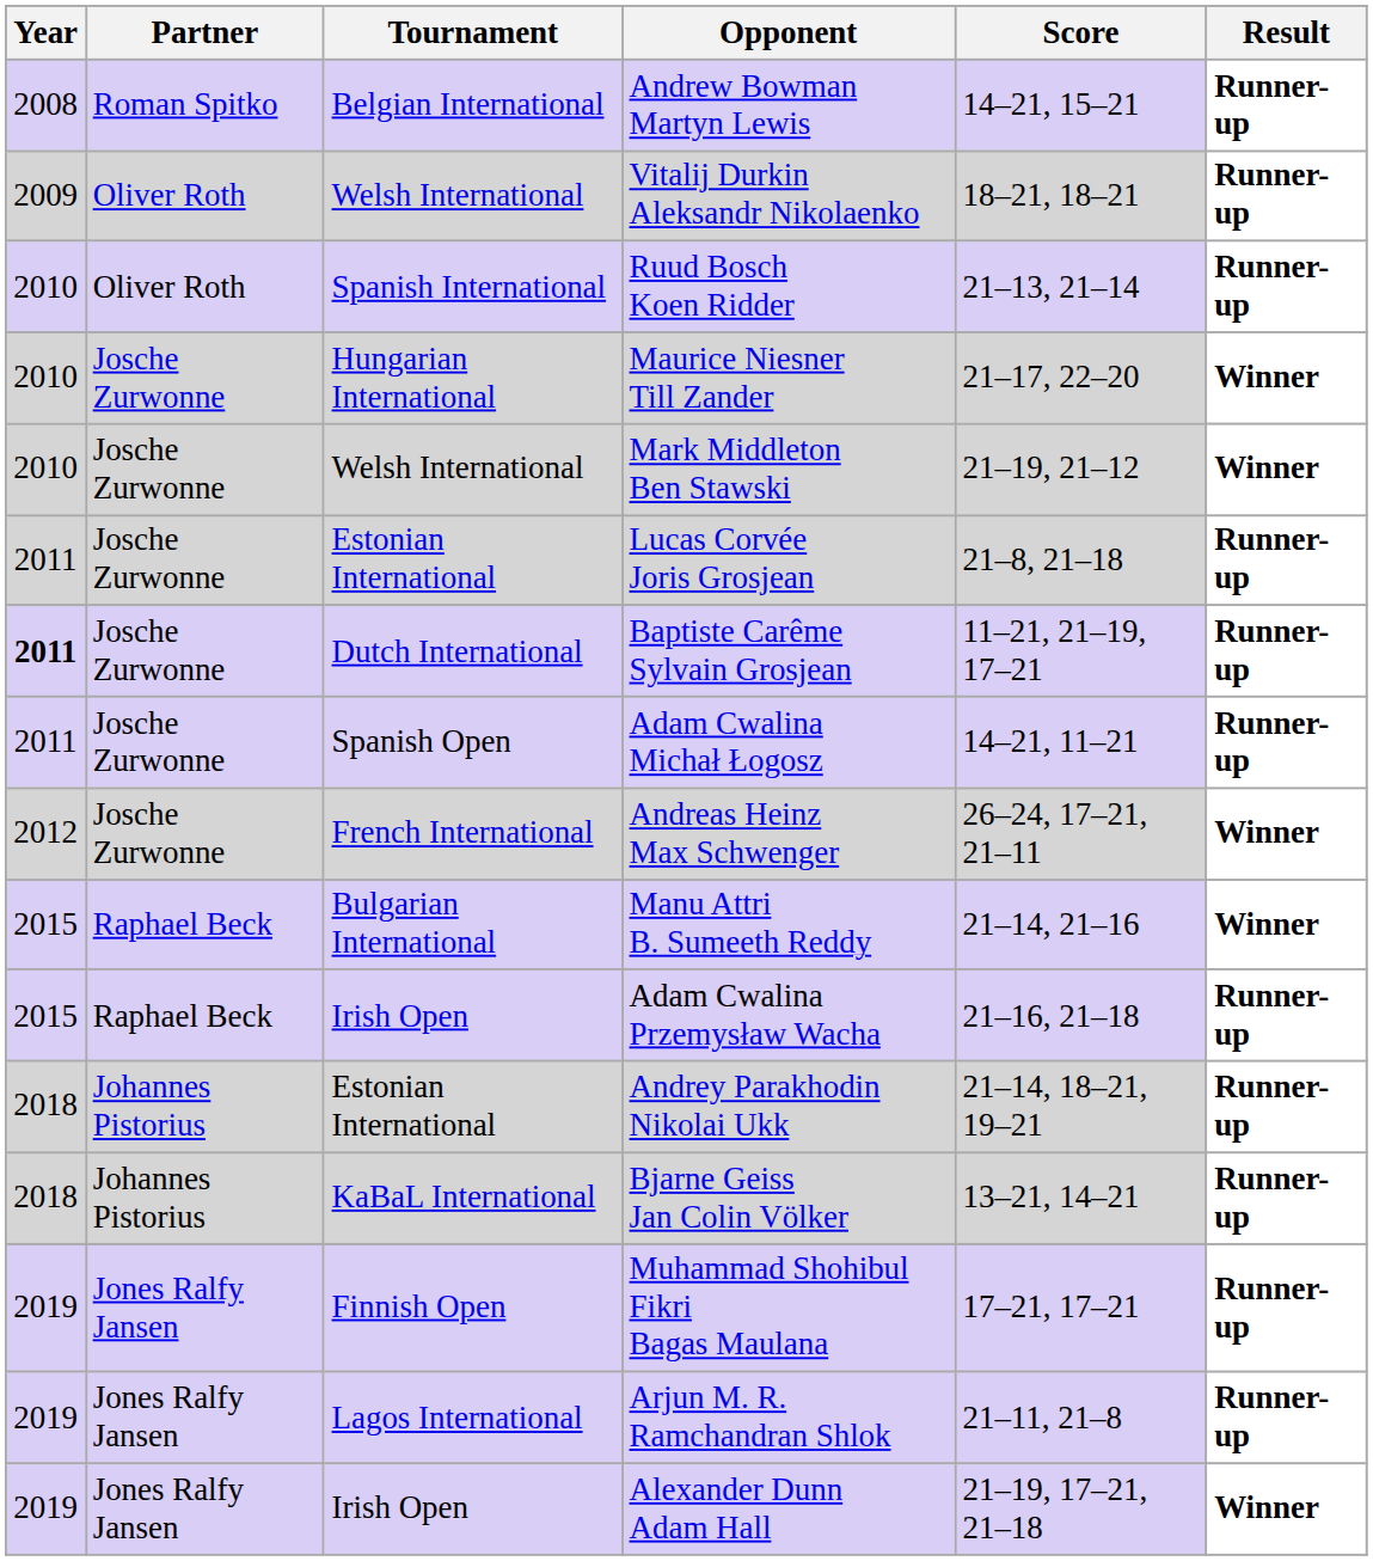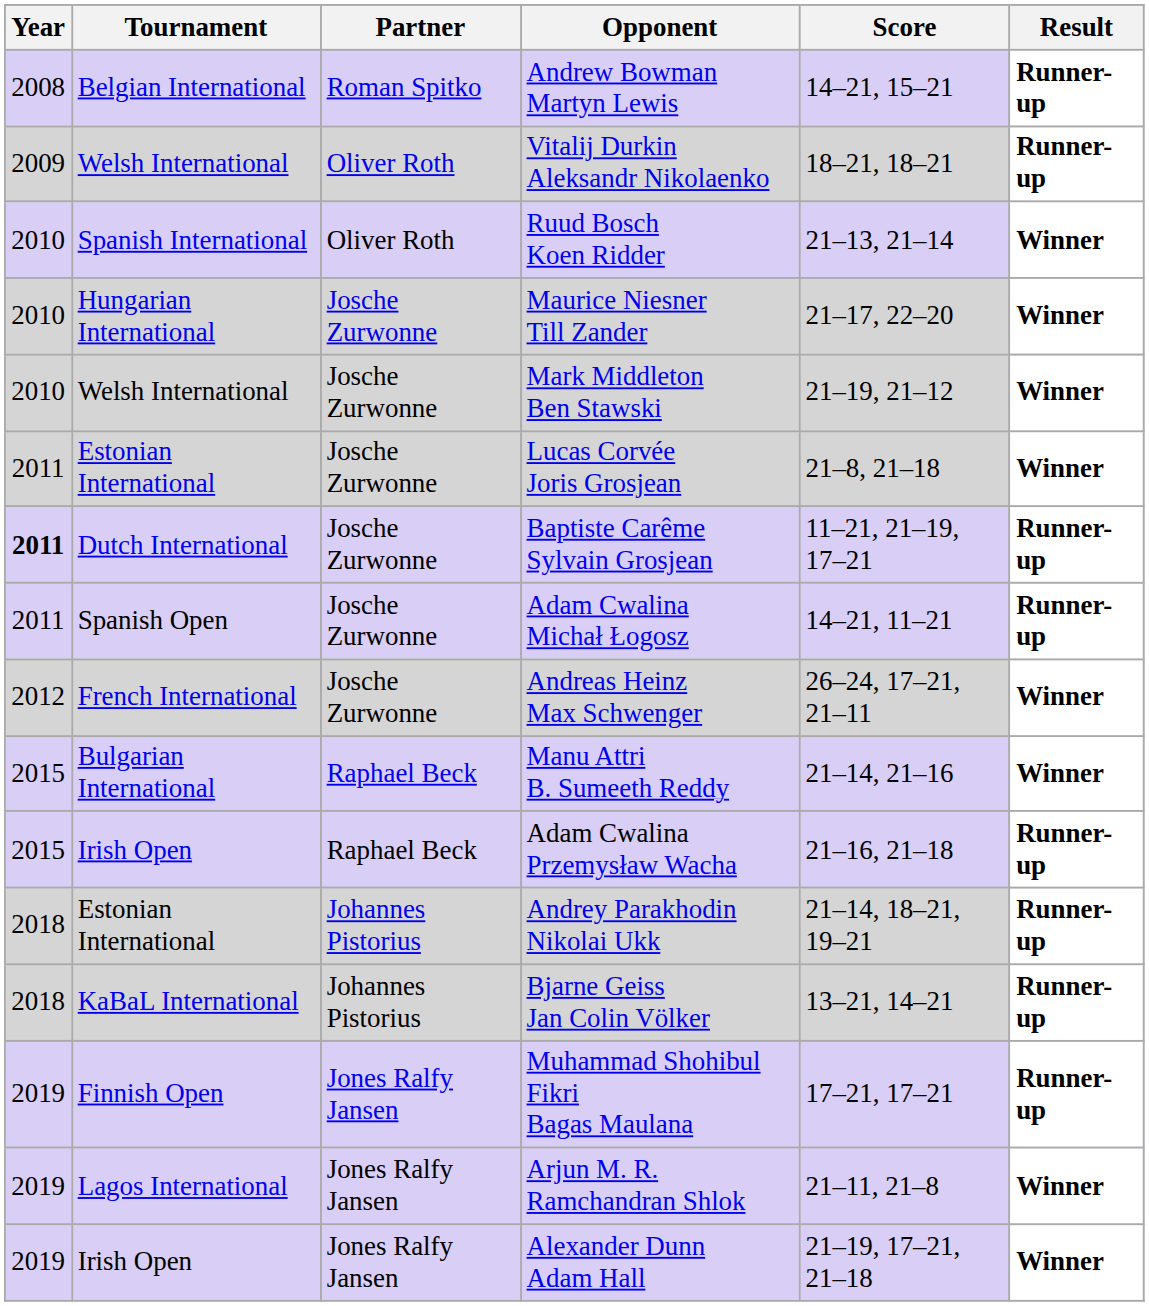 <table class="sortable wikitable" style="font-size: 90%;">
 <tr>
 <th>Year</th>
+<th>Tournament</th>
 <th>Partner</th>
-<th>Tournament</th>
 <th>Opponent</th>
 <th>Score</th>
 <th>Result</th>
 </tr>
 <tr style="background:#D8CEF6">
 <td align="center">2008</td>
+<td align="left"><a href='#'>Belgian International</a></td>
 <td align="left"> <a href='#'>Roman Spitko</a></td>
-<td align="left"><a href='#'>Belgian International</a></td>
 <td align="left"> <a href='#'>Andrew Bowman</a><br> <a href='#'>Martyn Lewis</a></td>
 <td align="left">14–21, 15–21</td>
 <td style="text-align:left; background:white"> <strong>Runner-up</strong></td>
 </tr>
 <tr style="background:#D5D5D5">
 <td align="center">2009</td>
+<td align="left"><a href='#'>Welsh International</a></td>
 <td align="left"> <a href='#'>Oliver Roth</a></td>
-<td align="left"><a href='#'>Welsh International</a></td>
 <td align="left"> <a href='#'>Vitalij Durkin</a><br> <a href='#'>Aleksandr Nikolaenko</a></td>
 <td align="left">18–21, 18–21</td>
 <td style="text-align:left; background:white"> <strong>Runner-up</strong></td>
 </tr>
 <tr style="background:#D8CEF6">
 <td align="center">2010</td>
+<td align="left"><a href='#'>Spanish International</a></td>
 <td align="left"> Oliver Roth</td>
-<td align="left"><a href='#'>Spanish International</a></td>
 <td align="left"> <a href='#'>Ruud Bosch</a><br> <a href='#'>Koen Ridder</a></td>
 <td align="left">21–13, 21–14</td>
-<td style="text-align:left; background:white"> <strong>Runner-up</strong></td>
+<td style="text-align:left; background:white"> <strong>Winner</strong></td>
 </tr>
 <tr style="background:#D5D5D5">
 <td align="center">2010</td>
+<td align="left"><a href='#'>Hungarian International</a></td>
 <td align="left"> <a href='#'>Josche Zurwonne</a></td>
-<td align="left"><a href='#'>Hungarian International</a></td>
 <td align="left"> <a href='#'>Maurice Niesner</a><br> <a href='#'>Till Zander</a></td>
 <td align="left">21–17, 22–20</td>
 <td style="text-align:left; background:white"> <strong>Winner</strong></td>
 </tr>
 <tr style="background:#D5D5D5">
 <td align="center">2010</td>
+<td align="left">Welsh International</td>
 <td align="left"> Josche Zurwonne</td>
-<td align="left">Welsh International</td>
 <td align="left"> <a href='#'>Mark Middleton</a><br> <a href='#'>Ben Stawski</a></td>
 <td align="left">21–19, 21–12</td>
 <td style="text-align:left; background:white"> <strong>Winner</strong></td>
 </tr>
 <tr style="background:#D5D5D5">
 <td align="center">2011</td>
+<td align="left"><a href='#'>Estonian International</a></td>
 <td align="left"> Josche Zurwonne</td>
-<td align="left"><a href='#'>Estonian International</a></td>
 <td align="left"> <a href='#'>Lucas Corvée</a><br> <a href='#'>Joris Grosjean</a></td>
 <td align="left">21–8, 21–18</td>
-<td style="text-align:left; background:white"> <strong>Runner-up</strong></td>
+<td style="text-align:left; background:white"> <strong>Winner</strong></td>
 </tr>
 <tr style="background:#D8CEF6">
 <td align="center"><strong>2011</strong></td>
+<td align="left"><a href='#'>Dutch International</a></td>
 <td align="left"> Josche Zurwonne</td>
-<td align="left"><a href='#'>Dutch International</a></td>
 <td align="left"> <a href='#'>Baptiste Carême</a><br> <a href='#'>Sylvain Grosjean</a></td>
 <td align="left">11–21, 21–19, 17–21</td>
 <td style="text-align:left; background:white"> <strong>Runner-up</strong></td>
 </tr>
 <tr style="background:#D8CEF6">
 <td align="center">2011</td>
+<td align="left">Spanish Open</td>
 <td align="left"> Josche Zurwonne</td>
-<td align="left">Spanish Open</td>
 <td align="left"> <a href='#'>Adam Cwalina</a><br> <a href='#'>Michał Łogosz</a></td>
 <td align="left">14–21, 11–21</td>
 <td style="text-align:left; background:white"> <strong>Runner-up</strong></td>
 </tr>
 <tr style="background:#D5D5D5">
 <td align="center">2012</td>
+<td align="left"><a href='#'>French International</a></td>
 <td align="left"> Josche Zurwonne</td>
-<td align="left"><a href='#'>French International</a></td>
 <td align="left"> <a href='#'>Andreas Heinz</a><br> <a href='#'>Max Schwenger</a></td>
 <td align="left">26–24, 17–21, 21–11</td>
 <td style="text-align:left; background:white"> <strong>Winner</strong></td>
 </tr>
 <tr style="background:#D8CEF6">
 <td align="center">2015</td>
+<td align="left"><a href='#'>Bulgarian International</a></td>
 <td align="left"> <a href='#'>Raphael Beck</a></td>
-<td align="left"><a href='#'>Bulgarian International</a></td>
 <td align="left"> <a href='#'>Manu Attri</a><br> <a href='#'>B. Sumeeth Reddy</a></td>
 <td align="left">21–14, 21–16</td>
 <td style="text-align:left; background:white"> <strong>Winner</strong></td>
 </tr>
 <tr style="background:#D8CEF6">
 <td align="center">2015</td>
+<td align="left"><a href='#'>Irish Open</a></td>
 <td align="left"> Raphael Beck</td>
-<td align="left"><a href='#'>Irish Open</a></td>
 <td align="left"> Adam Cwalina<br> <a href='#'>Przemysław Wacha</a></td>
 <td align="left">21–16, 21–18</td>
 <td style="text-align:left; background:white"> <strong>Runner-up</strong></td>
 </tr>
 <tr style="background:#D5D5D5">
 <td align="center">2018</td>
+<td align="left">Estonian International</td>
 <td align="left"> <a href='#'>Johannes Pistorius</a></td>
-<td align="left">Estonian International</td>
 <td align="left"> <a href='#'>Andrey Parakhodin</a><br>  <a href='#'>Nikolai Ukk</a></td>
 <td align="left">21–14, 18–21, 19–21</td>
 <td style="text-align:left; background:white"> <strong>Runner-up</strong></td>
 </tr>
 <tr style="background:#D5D5D5">
 <td align="center">2018</td>
+<td align="left"><a href='#'>KaBaL International</a></td>
 <td align="left"> Johannes Pistorius</td>
-<td align="left"><a href='#'>KaBaL International</a></td>
 <td align="left"> <a href='#'>Bjarne Geiss</a><br> <a href='#'>Jan Colin Völker</a></td>
 <td align="left">13–21, 14–21</td>
 <td style="text-align:left; background:white"> <strong>Runner-up</strong></td>
 </tr>
 <tr style="background:#D8CEF6">
 <td align="center">2019</td>
+<td align="left"><a href='#'>Finnish Open</a></td>
 <td align="left"> <a href='#'>Jones Ralfy Jansen</a></td>
-<td align="left"><a href='#'>Finnish Open</a></td>
 <td align="left"> <a href='#'>Muhammad Shohibul Fikri</a><br> <a href='#'>Bagas Maulana</a></td>
 <td align="left">17–21, 17–21</td>
 <td style="text-align:left; background:white"> <strong>Runner-up</strong></td>
 </tr>
 <tr style="background:#D8CEF6">
 <td align="center">2019</td>
+<td align="left"><a href='#'>Lagos International</a></td>
 <td align="left"> Jones Ralfy Jansen</td>
-<td align="left"><a href='#'>Lagos International</a></td>
 <td align="left"> <a href='#'>Arjun M. R.</a><br> <a href='#'>Ramchandran Shlok</a></td>
 <td align="left">21–11, 21–8</td>
-<td style="text-align:left; background:white"> <strong>Runner-up</strong></td>
+<td style="text-align:left; background:white"> <strong>Winner</strong></td>
 </tr>
 <tr style="background:#D8CEF6">
 <td align="center">2019</td>
+<td align="left">Irish Open</td>
 <td align="left"> Jones Ralfy Jansen</td>
-<td align="left">Irish Open</td>
 <td align="left"> <a href='#'>Alexander Dunn</a><br> <a href='#'>Adam Hall</a></td>
 <td align="left">21–19, 17–21, 21–18</td>
 <td style="text-align:left; background:white"> <strong>Winner</strong></td>
 </tr>
 </table>
